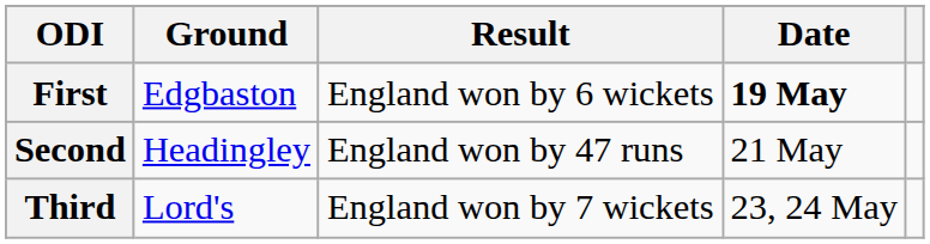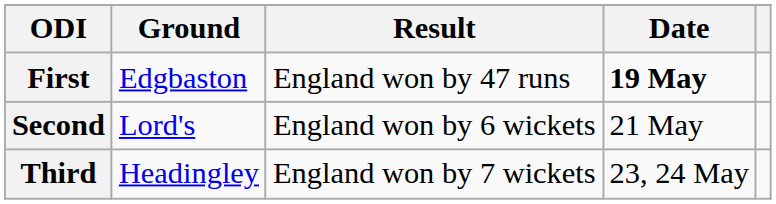 <table class="wikitable plainrowheaders">
 <tr>
 </tr>
 <tr>
 <th scope=col>ODI</th>
 <th scope=col>Ground</th>
 <th scope=col>Result</th>
 <th scope=col>Date</th>
 <th scope=col></th>
 </tr>
 <tr>
 <th scope=row>First</th>
 <td><a href='#'>Edgbaston</a></td>
-<td>England won by 6 wickets</td>
+<td>England won by 47 runs</td>
 <td><strong>19 May</strong></td>
 <td></td>
 </tr>
 <tr>
 <th scope=row>Second</th>
-<td><a href='#'>Headingley</a></td>
-<td>England won by 47 runs</td>
+<td><a href='#'>Lord's</a></td>
+<td>England won by 6 wickets</td>
 <td>21 May</td>
 <td></td>
 </tr>
 <tr>
 <th scope=row>Third</th>
-<td><a href='#'>Lord's</a></td>
+<td><a href='#'>Headingley</a></td>
 <td>England won by 7 wickets</td>
 <td>23, 24 May</td>
 <td></td>
 </tr>
 </table>
